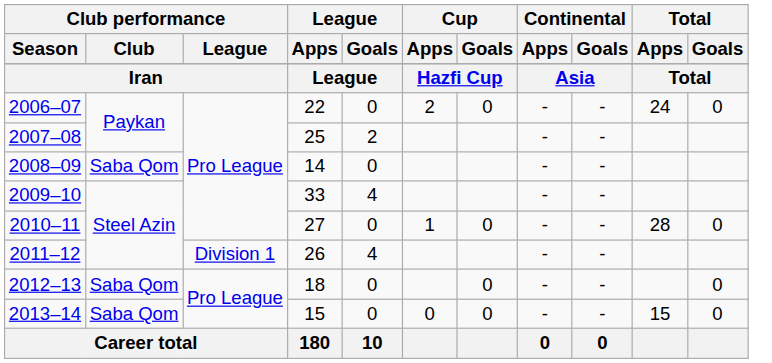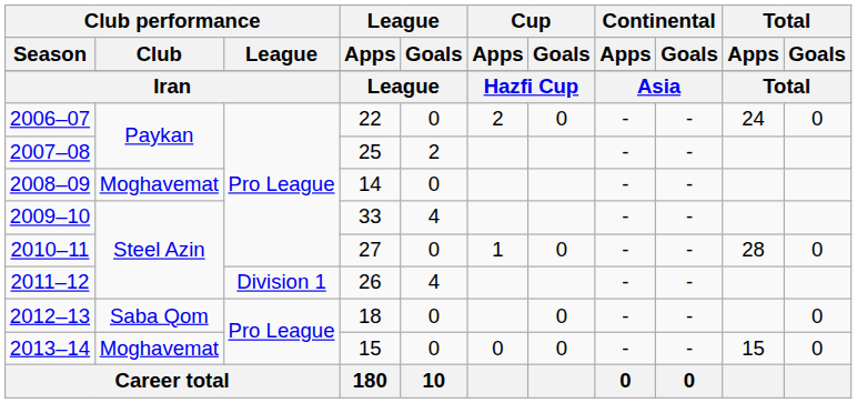 <table class="wikitable" style="text-align:center">
 <tr>
 <th colspan=3>Club performance</th>
 <th colspan=2>League</th>
 <th colspan=2>Cup</th>
 <th colspan=2>Continental</th>
 <th colspan=2>Total</th>
 </tr>
 <tr>
 <th>Season</th>
 <th>Club</th>
 <th>League</th>
 <th>Apps</th>
 <th>Goals</th>
 <th>Apps</th>
 <th>Goals</th>
 <th>Apps</th>
 <th>Goals</th>
 <th>Apps</th>
 <th>Goals</th>
 </tr>
 <tr>
 </tr>
 <tr>
 <th colspan=3>Iran</th>
 <th colspan=2>League</th>
 <th colspan=2><a href='#'>Hazfi Cup</a></th>
 <th colspan=2><a href='#'>Asia</a></th>
 <th colspan=2>Total</th>
 </tr>
 <tr>
 <td><a href='#'>2006–07</a></td>
 <td rowspan="2"><a href='#'>Paykan</a></td>
 <td rowspan="5"><a href='#'>Pro League</a></td>
 <td>22</td>
 <td>0</td>
 <td>2</td>
 <td>0</td>
 <td>-</td>
 <td>-</td>
 <td>24</td>
 <td>0</td>
 </tr>
 <tr>
 <td><a href='#'>2007–08</a></td>
 <td>25</td>
 <td>2</td>
 <td></td>
 <td></td>
 <td>-</td>
 <td>-</td>
 <td></td>
 <td></td>
 </tr>
 <tr>
 <td><a href='#'>2008–09</a></td>
-<td><a href='#'>Saba Qom</a></td>
+<td><a href='#'>Moghavemat</a></td>
 <td>14</td>
 <td>0</td>
 <td></td>
 <td></td>
 <td>-</td>
 <td>-</td>
 <td></td>
 <td></td>
 </tr>
 <tr>
 <td><a href='#'>2009–10</a></td>
 <td rowspan="3"><a href='#'>Steel Azin</a></td>
 <td>33</td>
 <td>4</td>
 <td></td>
 <td></td>
 <td>-</td>
 <td>-</td>
 <td></td>
 <td></td>
 </tr>
 <tr>
 <td><a href='#'>2010–11</a></td>
 <td>27</td>
 <td>0</td>
 <td>1</td>
 <td>0</td>
 <td>-</td>
 <td>-</td>
 <td>28</td>
 <td>0</td>
 </tr>
 <tr>
 <td><a href='#'>2011–12</a></td>
 <td><a href='#'>Division 1</a></td>
 <td>26</td>
 <td>4</td>
 <td></td>
 <td></td>
 <td>-</td>
 <td>-</td>
 <td></td>
 <td></td>
 </tr>
 <tr>
 <td><a href='#'>2012–13</a></td>
 <td><a href='#'>Saba Qom</a></td>
 <td rowspan="2"><a href='#'>Pro League</a></td>
 <td>18</td>
 <td>0</td>
 <td></td>
 <td>0</td>
 <td>-</td>
 <td>-</td>
 <td></td>
 <td>0</td>
 </tr>
 <tr>
 <td><a href='#'>2013–14</a></td>
-<td><a href='#'>Saba Qom</a></td>
+<td><a href='#'>Moghavemat</a></td>
 <td>15</td>
 <td>0</td>
 <td>0</td>
 <td>0</td>
 <td>-</td>
 <td>-</td>
 <td>15</td>
 <td>0</td>
 </tr>
 <tr>
 <th colspan=3>Career total</th>
 <th>180</th>
 <th>10</th>
 <th></th>
 <th></th>
 <th>0</th>
 <th>0</th>
 <th></th>
 <th></th>
 </tr>
 </table>
